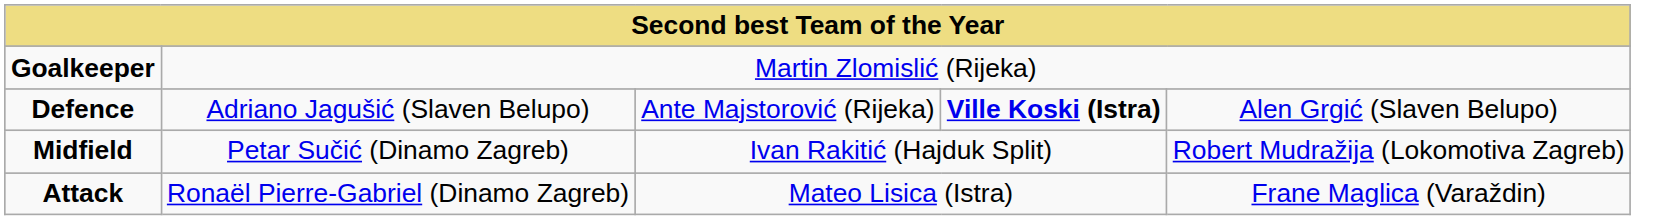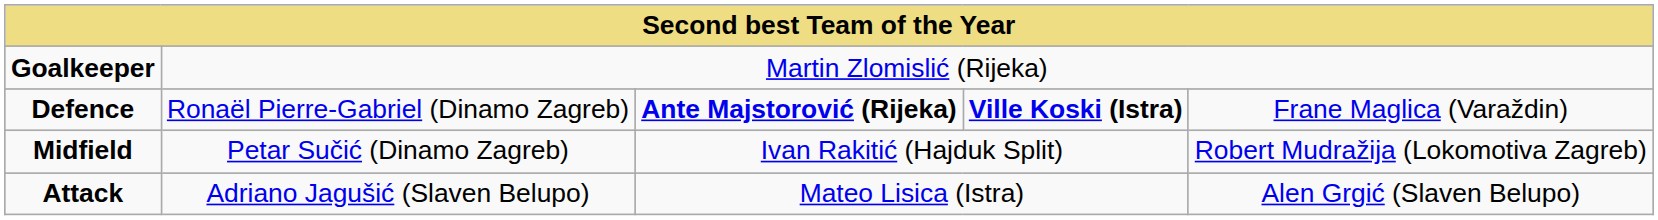 <table class="wikitable" style="text-align:center">
 <tr>
 <th style="background-color: #eedd82"     colspan="5">Second best Team of the Year</th>
 </tr>
 <tr>
 <td><strong>Goalkeeper</strong></td>
 <td colspan="4"> <a href='#'>Martin Zlomislić</a> (Rijeka)</td>
 </tr>
 <tr>
 <td><strong>Defence</strong></td>
-<td colspan="1"> <a href='#'>Adriano Jagušić</a> (Slaven Belupo)</td>
-<td> <a href='#'>Ante Majstorović</a> (Rijeka)</td>
+<td> <a href='#'>Ronaël Pierre-Gabriel</a> (Dinamo Zagreb)</td>
+<td><strong> <a href='#'>Ante Majstorović</a> (Rijeka)</strong></td>
 <td><strong> <a href='#'>Ville Koski</a> (Istra)</strong></td>
-<td colspan="1"> <a href='#'>Alen Grgić</a> (Slaven Belupo)</td>
+<td> <a href='#'>Frane Maglica</a> (Varaždin)</td>
 </tr>
 <tr>
 <td><strong>Midfield</strong></td>
 <td colspan="1"> <a href='#'>Petar Sučić</a> (Dinamo Zagreb)</td>
 <td colspan="2"> <a href='#'>Ivan Rakitić</a> (Hajduk Split)</td>
 <td colspan="1"> <a href='#'>Robert Mudražija</a> (Lokomotiva Zagreb)</td>
 </tr>
 <tr>
 <td><strong>Attack</strong></td>
-<td> <a href='#'>Ronaël Pierre-Gabriel</a> (Dinamo Zagreb)</td>
+<td colspan="1"> <a href='#'>Adriano Jagušić</a> (Slaven Belupo)</td>
 <td colspan="2"> <a href='#'>Mateo Lisica</a> (Istra)</td>
-<td> <a href='#'>Frane Maglica</a> (Varaždin)</td>
+<td colspan="1"> <a href='#'>Alen Grgić</a> (Slaven Belupo)</td>
 </tr>
 </table>
